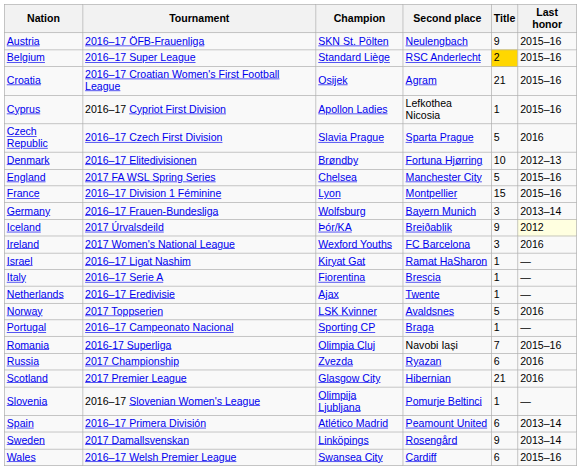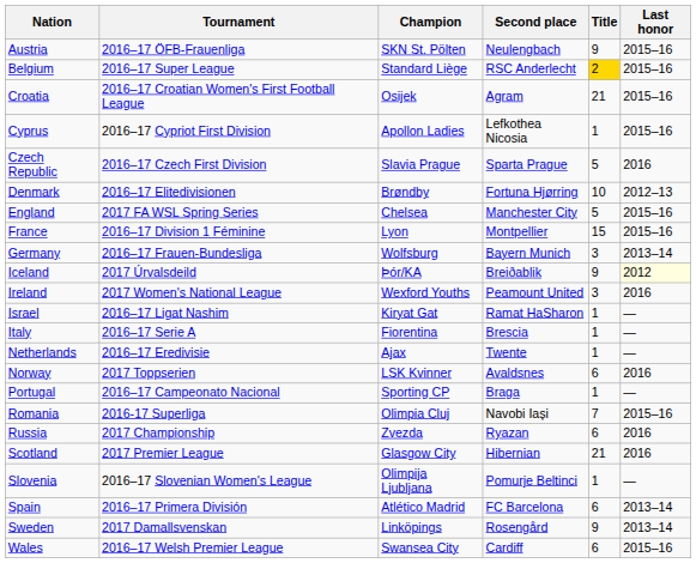 <table class="wikitable sortable">
 <tr>
 <th>Nation</th>
 <th>Tournament</th>
 <th>Champion</th>
 <th>Second place</th>
 <th data-sort-type="number">Title</th>
 <th>Last honor</th>
 </tr>
 <tr>
 <td> <a href='#'>Austria</a></td>
 <td><a href='#'>2016–17 ÖFB-Frauenliga</a></td>
 <td><a href='#'>SKN St. Pölten</a></td>
 <td><a href='#'>Neulengbach</a></td>
 <td>9</td>
 <td>2015–16</td>
 </tr>
 <tr>
 <td> <a href='#'>Belgium</a></td>
 <td><a href='#'>2016–17 Super League</a></td>
 <td><a href='#'>Standard Liège</a></td>
 <td><a href='#'>RSC Anderlecht</a></td>
 <td style="background: gold;">2</td>
 <td>2015–16</td>
 </tr>
 <tr>
 <td> <a href='#'>Croatia</a></td>
 <td><a href='#'>2016–17 Croatian Women's First Football League</a></td>
 <td><a href='#'>Osijek</a></td>
 <td><a href='#'>Agram</a></td>
 <td>21</td>
 <td>2015–16</td>
 </tr>
 <tr>
 <td> <a href='#'>Cyprus</a></td>
 <td>2016–17 <a href='#'>Cypriot First Division</a></td>
 <td><a href='#'>Apollon Ladies</a></td>
 <td>Lefkothea Nicosia</td>
 <td>1</td>
 <td>2015–16</td>
 </tr>
 <tr>
 <td> <a href='#'>Czech Republic</a></td>
 <td><a href='#'>2016–17 Czech First Division</a></td>
 <td><a href='#'>Slavia Prague</a></td>
 <td><a href='#'>Sparta Prague</a></td>
 <td>5</td>
 <td>2016</td>
 </tr>
 <tr>
 <td> <a href='#'>Denmark</a></td>
 <td><a href='#'>2016–17 Elitedivisionen</a></td>
 <td><a href='#'>Brøndby</a></td>
 <td><a href='#'>Fortuna Hjørring</a></td>
 <td>10</td>
 <td>2012–13</td>
 </tr>
 <tr>
 <td> <a href='#'>England</a></td>
 <td><a href='#'>2017 FA WSL Spring Series</a></td>
 <td><a href='#'>Chelsea</a></td>
 <td><a href='#'>Manchester City</a></td>
 <td>5</td>
 <td>2015–16</td>
 </tr>
 <tr>
 <td> <a href='#'>France</a></td>
 <td><a href='#'>2016–17 Division 1 Féminine</a></td>
 <td><a href='#'>Lyon</a></td>
 <td><a href='#'>Montpellier</a></td>
 <td>15</td>
 <td>2015–16</td>
 </tr>
 <tr>
 <td> <a href='#'>Germany</a></td>
 <td><a href='#'>2016–17 Frauen-Bundesliga</a></td>
 <td><a href='#'>Wolfsburg</a></td>
 <td><a href='#'>Bayern Munich</a></td>
 <td>3</td>
 <td>2013–14</td>
 </tr>
 <tr>
 <td> <a href='#'>Iceland</a></td>
 <td><a href='#'>2017 Úrvalsdeild</a></td>
 <td><a href='#'>Þór/KA</a></td>
 <td><a href='#'>Breiðablik</a></td>
 <td>9</td>
 <td style="background: lightyellow;">2012</td>
 </tr>
 <tr>
 <td> <a href='#'>Ireland</a></td>
 <td><a href='#'>2017 Women's National League</a></td>
 <td><a href='#'>Wexford Youths</a></td>
-<td><a href='#'>FC Barcelona</a></td>
+<td><a href='#'>Peamount United</a></td>
 <td>3</td>
 <td>2016</td>
 </tr>
 <tr>
 <td> <a href='#'>Israel</a></td>
 <td><a href='#'>2016–17 Ligat Nashim</a></td>
 <td><a href='#'>Kiryat Gat</a></td>
 <td><a href='#'>Ramat HaSharon</a></td>
 <td>1</td>
 <td>—</td>
 </tr>
 <tr>
 <td> <a href='#'>Italy</a></td>
 <td><a href='#'>2016–17 Serie A</a></td>
 <td><a href='#'>Fiorentina</a></td>
 <td><a href='#'>Brescia</a></td>
 <td>1</td>
 <td>—</td>
 </tr>
 <tr>
 <td> <a href='#'>Netherlands</a></td>
 <td><a href='#'>2016–17 Eredivisie</a></td>
 <td><a href='#'>Ajax</a></td>
 <td><a href='#'>Twente</a></td>
 <td>1</td>
 <td>—</td>
 </tr>
 <tr>
 <td> <a href='#'>Norway</a></td>
 <td><a href='#'>2017 Toppserien</a></td>
 <td><a href='#'>LSK Kvinner</a></td>
 <td><a href='#'>Avaldsnes</a></td>
-<td>5</td>
+<td>6</td>
 <td>2016</td>
 </tr>
 <tr>
 <td> <a href='#'>Portugal</a></td>
 <td><a href='#'>2016–17 Campeonato Nacional</a></td>
 <td><a href='#'>Sporting CP</a></td>
 <td><a href='#'>Braga</a></td>
 <td>1</td>
 <td>—</td>
 </tr>
 <tr>
 <td> <a href='#'>Romania</a></td>
 <td><a href='#'>2016-17 Superliga</a></td>
 <td><a href='#'>Olimpia Cluj</a></td>
 <td>Navobi Iași</td>
 <td>7</td>
 <td>2015–16</td>
 </tr>
 <tr>
 <td> <a href='#'>Russia</a></td>
 <td><a href='#'>2017 Championship</a></td>
 <td><a href='#'>Zvezda</a></td>
 <td><a href='#'>Ryazan</a></td>
 <td>6</td>
 <td>2016</td>
 </tr>
 <tr>
 <td> <a href='#'>Scotland</a></td>
 <td><a href='#'>2017 Premier League</a></td>
 <td><a href='#'>Glasgow City</a></td>
 <td><a href='#'>Hibernian</a></td>
 <td>21</td>
 <td>2016</td>
 </tr>
 <tr>
 <td> <a href='#'>Slovenia</a></td>
 <td>2016–17 <a href='#'>Slovenian Women's League</a></td>
 <td><a href='#'>Olimpija Ljubljana</a></td>
 <td><a href='#'>Pomurje Beltinci</a></td>
 <td>1</td>
 <td>—</td>
 </tr>
 <tr>
 <td> <a href='#'>Spain</a></td>
 <td><a href='#'>2016–17 Primera División</a></td>
 <td><a href='#'>Atlético Madrid</a></td>
-<td><a href='#'>Peamount United</a></td>
+<td><a href='#'>FC Barcelona</a></td>
 <td>6</td>
 <td>2013–14</td>
 </tr>
 <tr>
 <td> <a href='#'>Sweden</a></td>
 <td><a href='#'>2017 Damallsvenskan</a></td>
 <td><a href='#'>Linköpings</a></td>
 <td><a href='#'>Rosengård</a></td>
 <td>9</td>
 <td>2013–14</td>
 </tr>
 <tr>
 <td> <a href='#'>Wales</a></td>
 <td><a href='#'>2016–17 Welsh Premier League</a></td>
 <td><a href='#'>Swansea City</a></td>
 <td><a href='#'>Cardiff</a></td>
 <td>6</td>
 <td>2015–16</td>
 </tr>
 </table>
